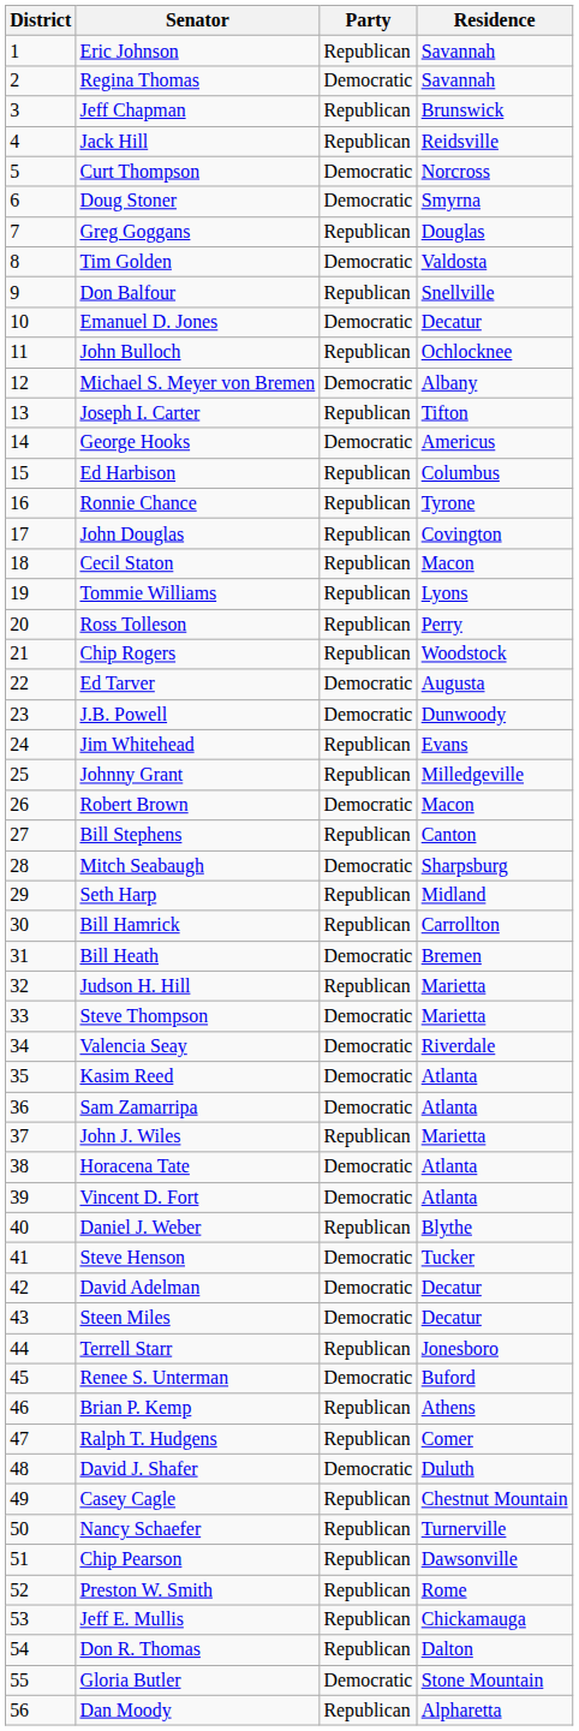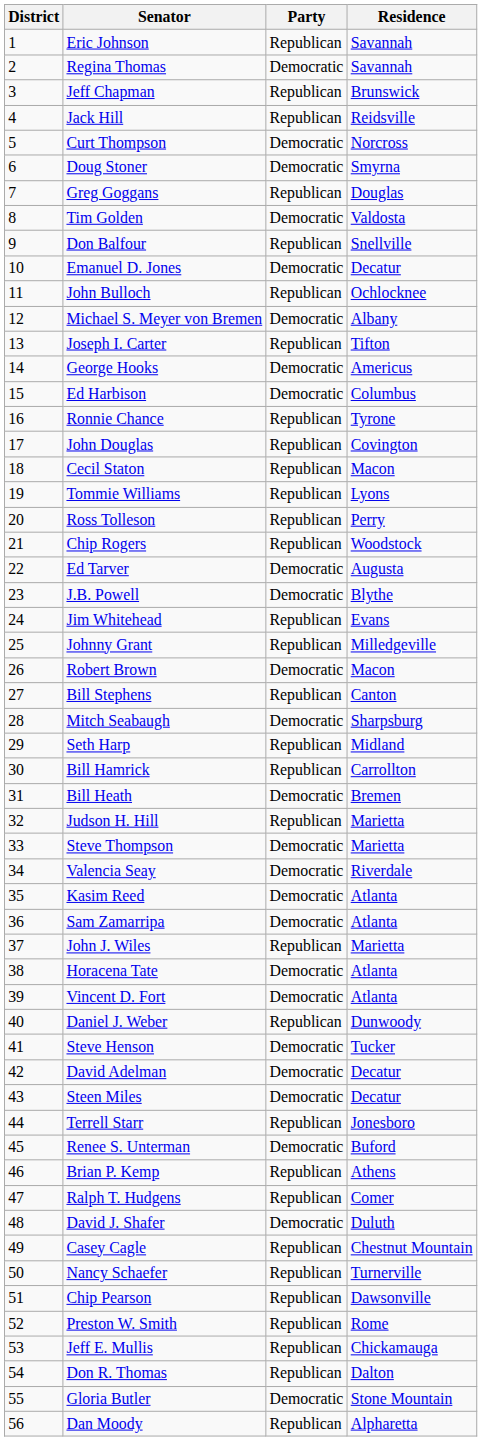 <table class="wikitable sortable">
 <tr>
 <th>District</th>
 <th>Senator</th>
 <th>Party</th>
 <th>Residence</th>
 </tr>
 <tr>
 <td>1</td>
 <td><a href='#'>Eric Johnson</a></td>
 <td>Republican</td>
 <td><a href='#'>Savannah</a></td>
 </tr>
 <tr>
 <td>2</td>
 <td><a href='#'>Regina Thomas</a></td>
 <td>Democratic</td>
 <td><a href='#'>Savannah</a></td>
 </tr>
 <tr>
 <td>3</td>
 <td><a href='#'>Jeff Chapman</a></td>
 <td>Republican</td>
 <td><a href='#'>Brunswick</a></td>
 </tr>
 <tr>
 <td>4</td>
 <td><a href='#'>Jack Hill</a></td>
 <td>Republican</td>
 <td><a href='#'>Reidsville</a></td>
 </tr>
 <tr>
 <td>5</td>
 <td><a href='#'>Curt Thompson</a></td>
 <td>Democratic</td>
 <td><a href='#'>Norcross</a></td>
 </tr>
 <tr>
 <td>6</td>
 <td><a href='#'>Doug Stoner</a></td>
 <td>Democratic</td>
 <td><a href='#'>Smyrna</a></td>
 </tr>
 <tr>
 <td>7</td>
 <td><a href='#'>Greg Goggans</a></td>
 <td>Republican</td>
 <td><a href='#'>Douglas</a></td>
 </tr>
 <tr>
 <td>8</td>
 <td><a href='#'>Tim Golden</a></td>
 <td>Democratic</td>
 <td><a href='#'>Valdosta</a></td>
 </tr>
 <tr>
 <td>9</td>
 <td><a href='#'>Don Balfour</a></td>
 <td>Republican</td>
 <td><a href='#'>Snellville</a></td>
 </tr>
 <tr>
 <td>10</td>
 <td><a href='#'>Emanuel D. Jones</a></td>
 <td>Democratic</td>
 <td><a href='#'>Decatur</a></td>
 </tr>
 <tr>
 <td>11</td>
 <td><a href='#'>John Bulloch</a></td>
 <td>Republican</td>
 <td><a href='#'>Ochlocknee</a></td>
 </tr>
 <tr>
 <td>12</td>
 <td><a href='#'>Michael S. Meyer von Bremen</a></td>
 <td>Democratic</td>
 <td><a href='#'>Albany</a></td>
 </tr>
 <tr>
 <td>13</td>
 <td><a href='#'>Joseph I. Carter</a></td>
 <td>Republican</td>
 <td><a href='#'>Tifton</a></td>
 </tr>
 <tr>
 <td>14</td>
 <td><a href='#'>George Hooks</a></td>
 <td>Democratic</td>
 <td><a href='#'>Americus</a></td>
 </tr>
 <tr>
 <td>15</td>
 <td><a href='#'>Ed Harbison</a></td>
-<td>Republican</td>
+<td>Democratic</td>
 <td><a href='#'>Columbus</a></td>
 </tr>
 <tr>
 <td>16</td>
 <td><a href='#'>Ronnie Chance</a></td>
 <td>Republican</td>
 <td><a href='#'>Tyrone</a></td>
 </tr>
 <tr>
 <td>17</td>
 <td><a href='#'>John Douglas</a></td>
 <td>Republican</td>
 <td><a href='#'>Covington</a></td>
 </tr>
 <tr>
 <td>18</td>
 <td><a href='#'>Cecil Staton</a></td>
 <td>Republican</td>
 <td><a href='#'>Macon</a></td>
 </tr>
 <tr>
 <td>19</td>
 <td><a href='#'>Tommie Williams</a></td>
 <td>Republican</td>
 <td><a href='#'>Lyons</a></td>
 </tr>
 <tr>
 <td>20</td>
 <td><a href='#'>Ross Tolleson</a></td>
 <td>Republican</td>
 <td><a href='#'>Perry</a></td>
 </tr>
 <tr>
 <td>21</td>
 <td><a href='#'>Chip Rogers</a></td>
 <td>Republican</td>
 <td><a href='#'>Woodstock</a></td>
 </tr>
 <tr>
 <td>22</td>
 <td><a href='#'>Ed Tarver</a></td>
 <td>Democratic</td>
 <td><a href='#'>Augusta</a></td>
 </tr>
 <tr>
 <td>23</td>
 <td><a href='#'>J.B. Powell</a></td>
 <td>Democratic</td>
-<td><a href='#'>Dunwoody</a></td>
+<td><a href='#'>Blythe</a></td>
 </tr>
 <tr>
 <td>24</td>
 <td><a href='#'>Jim Whitehead</a></td>
 <td>Republican</td>
 <td><a href='#'>Evans</a></td>
 </tr>
 <tr>
 <td>25</td>
 <td><a href='#'>Johnny Grant</a></td>
 <td>Republican</td>
 <td><a href='#'>Milledgeville</a></td>
 </tr>
 <tr>
 <td>26</td>
 <td><a href='#'>Robert Brown</a></td>
 <td>Democratic</td>
 <td><a href='#'>Macon</a></td>
 </tr>
 <tr>
 <td>27</td>
 <td><a href='#'>Bill Stephens</a></td>
 <td>Republican</td>
 <td><a href='#'>Canton</a></td>
 </tr>
 <tr>
 <td>28</td>
 <td><a href='#'>Mitch Seabaugh</a></td>
 <td>Democratic</td>
 <td><a href='#'>Sharpsburg</a></td>
 </tr>
 <tr>
 <td>29</td>
 <td><a href='#'>Seth Harp</a></td>
 <td>Republican</td>
 <td><a href='#'>Midland</a></td>
 </tr>
 <tr>
 <td>30</td>
 <td><a href='#'>Bill Hamrick</a></td>
 <td>Republican</td>
 <td><a href='#'>Carrollton</a></td>
 </tr>
 <tr>
 <td>31</td>
 <td><a href='#'>Bill Heath</a></td>
 <td>Democratic</td>
 <td><a href='#'>Bremen</a></td>
 </tr>
 <tr>
 <td>32</td>
 <td><a href='#'>Judson H. Hill</a></td>
 <td>Republican</td>
 <td><a href='#'>Marietta</a></td>
 </tr>
 <tr>
 <td>33</td>
 <td><a href='#'>Steve Thompson</a></td>
 <td>Democratic</td>
 <td><a href='#'>Marietta</a></td>
 </tr>
 <tr>
 <td>34</td>
 <td><a href='#'>Valencia Seay</a></td>
 <td>Democratic</td>
 <td><a href='#'>Riverdale</a></td>
 </tr>
 <tr>
 <td>35</td>
 <td><a href='#'>Kasim Reed</a></td>
 <td>Democratic</td>
 <td><a href='#'>Atlanta</a></td>
 </tr>
 <tr>
 <td>36</td>
 <td><a href='#'>Sam Zamarripa</a></td>
 <td>Democratic</td>
 <td><a href='#'>Atlanta</a></td>
 </tr>
 <tr>
 <td>37</td>
 <td><a href='#'>John J. Wiles</a></td>
 <td>Republican</td>
 <td><a href='#'>Marietta</a></td>
 </tr>
 <tr>
 <td>38</td>
 <td><a href='#'>Horacena Tate</a></td>
 <td>Democratic</td>
 <td><a href='#'>Atlanta</a></td>
 </tr>
 <tr>
 <td>39</td>
 <td><a href='#'>Vincent D. Fort</a></td>
 <td>Democratic</td>
 <td><a href='#'>Atlanta</a></td>
 </tr>
 <tr>
 <td>40</td>
 <td><a href='#'>Daniel J. Weber</a></td>
 <td>Republican</td>
-<td><a href='#'>Blythe</a></td>
+<td><a href='#'>Dunwoody</a></td>
 </tr>
 <tr>
 <td>41</td>
 <td><a href='#'>Steve Henson</a></td>
 <td>Democratic</td>
 <td><a href='#'>Tucker</a></td>
 </tr>
 <tr>
 <td>42</td>
 <td><a href='#'>David Adelman</a></td>
 <td>Democratic</td>
 <td><a href='#'>Decatur</a></td>
 </tr>
 <tr>
 <td>43</td>
 <td><a href='#'>Steen Miles</a></td>
 <td>Democratic</td>
 <td><a href='#'>Decatur</a></td>
 </tr>
 <tr>
 <td>44</td>
 <td><a href='#'>Terrell Starr</a></td>
 <td>Republican</td>
 <td><a href='#'>Jonesboro</a></td>
 </tr>
 <tr>
 <td>45</td>
 <td><a href='#'>Renee S. Unterman</a></td>
 <td>Democratic</td>
 <td><a href='#'>Buford</a></td>
 </tr>
 <tr>
 <td>46</td>
 <td><a href='#'>Brian P. Kemp</a></td>
 <td>Republican</td>
 <td><a href='#'>Athens</a></td>
 </tr>
 <tr>
 <td>47</td>
 <td><a href='#'>Ralph T. Hudgens</a></td>
 <td>Republican</td>
 <td><a href='#'>Comer</a></td>
 </tr>
 <tr>
 <td>48</td>
 <td><a href='#'>David J. Shafer</a></td>
 <td>Democratic</td>
 <td><a href='#'>Duluth</a></td>
 </tr>
 <tr>
 <td>49</td>
 <td><a href='#'>Casey Cagle</a></td>
 <td>Republican</td>
 <td><a href='#'>Chestnut Mountain</a></td>
 </tr>
 <tr>
 <td>50</td>
 <td><a href='#'>Nancy Schaefer</a></td>
 <td>Republican</td>
 <td><a href='#'>Turnerville</a></td>
 </tr>
 <tr>
 <td>51</td>
 <td><a href='#'>Chip Pearson</a></td>
 <td>Republican</td>
 <td><a href='#'>Dawsonville</a></td>
 </tr>
 <tr>
 <td>52</td>
 <td><a href='#'>Preston W. Smith</a></td>
 <td>Republican</td>
 <td><a href='#'>Rome</a></td>
 </tr>
 <tr>
 <td>53</td>
 <td><a href='#'>Jeff E. Mullis</a></td>
 <td>Republican</td>
 <td><a href='#'>Chickamauga</a></td>
 </tr>
 <tr>
 <td>54</td>
 <td><a href='#'>Don R. Thomas</a></td>
 <td>Republican</td>
 <td><a href='#'>Dalton</a></td>
 </tr>
 <tr>
 <td>55</td>
 <td><a href='#'>Gloria Butler</a></td>
 <td>Democratic</td>
 <td><a href='#'>Stone Mountain</a></td>
 </tr>
 <tr>
 <td>56</td>
 <td><a href='#'>Dan Moody</a></td>
 <td>Republican</td>
 <td><a href='#'>Alpharetta</a></td>
 </tr>
 </table>
